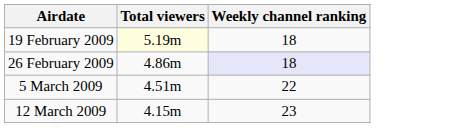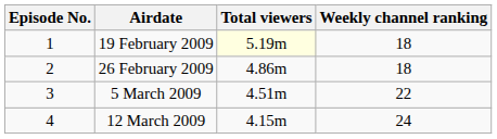 <table class="wikitable" style="text-align:center;">
 <tr>
+<th>Episode No.</th>
 <th>Airdate</th>
 <th>Total viewers</th>
 <th>Weekly channel ranking</th>
 </tr>
 <tr>
+<td>1</td>
 <td>19 February 2009</td>
 <td style="background: lightyellow;">5.19m</td>
 <td>18</td>
 </tr>
 <tr>
+<td>2</td>
 <td>26 February 2009</td>
 <td>4.86m</td>
-<td style="background: lavender;">18</td>
+<td>18</td>
 </tr>
 <tr>
+<td>3</td>
 <td>5 March 2009</td>
 <td>4.51m</td>
 <td>22</td>
 </tr>
 <tr>
+<td>4</td>
 <td>12 March 2009</td>
 <td>4.15m</td>
-<td>23</td>
+<td>24</td>
 </tr>
 </table>
